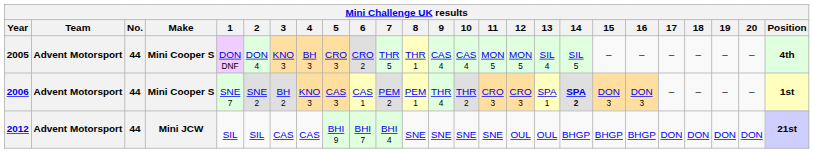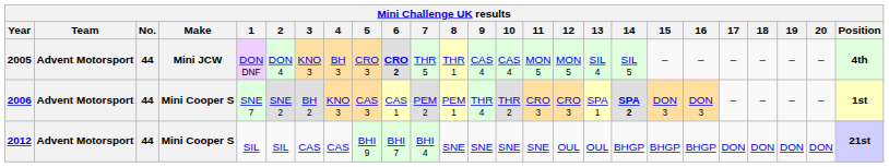 <table class="wikitable" style="text-align:center; font-size:85%">
 <tr>
 <th colspan=30><a href='#'>Mini Challenge UK</a> results</th>
 </tr>
 <tr>
 <th>Year</th>
 <th>Team</th>
 <th>No.</th>
 <th>Make</th>
 <th>1</th>
 <th>2</th>
 <th>3</th>
 <th>4</th>
 <th>5</th>
 <th>6</th>
 <th>7</th>
 <th>8</th>
 <th>9</th>
 <th>10</th>
 <th>11</th>
 <th>12</th>
 <th>13</th>
 <th>14</th>
 <th>15</th>
 <th>16</th>
 <th>17</th>
 <th>18</th>
 <th>19</th>
 <th>20</th>
 <th>Position</th>
 </tr>
 <tr>
 <th>2005</th>
 <th>Advent Motorsport</th>
 <th>44</th>
-<th>Mini Cooper S</th>
+<th>Mini JCW</th>
 <td style="background:#EFCFFF;"> <br><a href='#'>DON</a><br><small>DNF</small></td>
 <td style="background:#DFFFDF;"> <br><a href='#'>DON</a><br><small>4</small></td>
 <td style="background:#FFDF9F;"> <br><a href='#'>KNO</a><br><small>3</small></td>
 <td style="background:#FFDF9F;"> <br><a href='#'>BH</a><br><small>3</small></td>
 <td style="background:#FFDF9F;"> <br><a href='#'>CRO</a><br><small>3</small></td>
-<td style="background:#DFDFDF;"> <br><a href='#'>CRO</a><br><small>2</small></td>
+<td style="background:#DFDFDF;"><strong> <br><a href='#'>CRO</a><br><small>2</small></strong></td>
 <td style="background:#DFFFDF;"> <br><a href='#'>THR</a><br><small>5</small></td>
 <td style="background:#FFFFBF;"> <br><a href='#'>THR</a><br><small>1</small></td>
 <td style="background:#DFFFDF;"> <br><a href='#'>CAS</a><br><small>4</small></td>
 <td style="background:#DFFFDF;"> <br><a href='#'>CAS</a><br><small>4</small></td>
 <td style="background:#DFFFDF;"> <br><a href='#'>MON</a><br><small>5</small></td>
 <td style="background:#DFFFDF;"> <br><a href='#'>MON</a><br><small>5</small></td>
 <td style="background:#DFFFDF;"> <br><a href='#'>SIL</a><br><small>4</small></td>
 <td style="background:#DFFFDF;"> <br><a href='#'>SIL</a><br><small>5</small></td>
 <td style="background:;">–</td>
 <td style="background:;">–</td>
 <td style="background:;">–</td>
 <td style="background:;">–</td>
 <td style="background:;">–</td>
 <td style="background:;">–</td>
 <th style="background:#DFFFDF;">4th</th>
 </tr>
 <tr>
 <th><a href='#'>2006</a></th>
 <th>Advent Motorsport</th>
 <th>44</th>
 <th>Mini Cooper S</th>
 <td style="background:#DFFFDF;"> <br><a href='#'>SNE</a><br><small>7</small></td>
 <td style="background:#DFDFDF;"> <br><a href='#'>SNE</a><br><small>2</small></td>
 <td style="background:#DFDFDF;"> <br><a href='#'>BH</a><br><small>2</small></td>
 <td style="background:#FFDF9F;"> <br><a href='#'>KNO</a><br><small>3</small></td>
 <td style="background:#FFDF9F;"> <br><a href='#'>CAS</a><br><small>3</small></td>
 <td style="background:#FFFFBF;"> <br><a href='#'>CAS</a><br><small>1</small></td>
 <td style="background:#DFDFDF;"> <br><a href='#'>PEM</a><br><small>2</small></td>
 <td style="background:#FFFFBF;"> <br><a href='#'>PEM</a><br><small>1</small></td>
 <td style="background:#DFFFDF;"> <br><a href='#'>THR</a><br><small>4</small></td>
 <td style="background:#DFDFDF;"> <br><a href='#'>THR</a><br><small>2</small></td>
 <td style="background:#FFDF9F;"> <br><a href='#'>CRO</a><br><small>3</small></td>
 <td style="background:#FFDF9F;"> <br><a href='#'>CRO</a><br><small>3</small></td>
 <td style="background:#FFFFBF;"> <br><a href='#'>SPA</a><br><small>1</small></td>
 <td style="background:#DFDFDF;"><strong> <br><a href='#'>SPA</a><br><small>2</small></strong></td>
 <td style="background:#FFDF9F;"> <br><a href='#'>DON</a><br><small>3</small></td>
 <td style="background:#FFDF9F;"> <br><a href='#'>DON</a><br><small>3</small></td>
 <td style="background:;">–</td>
 <td style="background:;">–</td>
 <td style="background:;">–</td>
 <td style="background:;">–</td>
 <th style="background:#FFFFBF;">1st</th>
 </tr>
 <tr>
 <th><a href='#'>2012</a></th>
 <th>Advent Motorsport</th>
 <th>44</th>
-<th>Mini JCW</th>
+<th>Mini Cooper S</th>
 <td style="background:;"> <br><a href='#'>SIL</a></td>
 <td style="background:;"> <br><a href='#'>SIL</a></td>
 <td style="background:;"> <br><a href='#'>CAS</a></td>
 <td style="background:;"> <br><a href='#'>CAS</a></td>
 <td style="background:#DFFFDF;"> <br><a href='#'>BHI</a><br><small>9</small></td>
 <td style="background:#DFFFDF;"> <br><a href='#'>BHI</a><br><small>7</small></td>
 <td style="background:#DFFFDF;"> <br><a href='#'>BHI</a><br><small>4</small></td>
 <td style="background:;"> <br><a href='#'>SNE</a></td>
 <td style="background:;"> <br><a href='#'>SNE</a></td>
 <td style="background:;"> <br><a href='#'>SNE</a></td>
 <td style="background:;"> <br><a href='#'>SNE</a></td>
 <td style="background:;"> <br><a href='#'>OUL</a></td>
 <td style="background:;"> <br><a href='#'>OUL</a></td>
 <td style="background:;"> <br><a href='#'>BHGP</a></td>
 <td style="background:;"> <br><a href='#'>BHGP</a></td>
 <td style="background:;"> <br><a href='#'>BHGP</a></td>
 <td style="background:;"> <br><a href='#'>DON</a></td>
 <td style="background:;"> <br><a href='#'>DON</a></td>
 <td style="background:;"> <br><a href='#'>DON</a></td>
 <td style="background:;"> <br><a href='#'>DON</a></td>
 <th style="background:#CFCFFF;">21st</th>
 </tr>
 </table>
